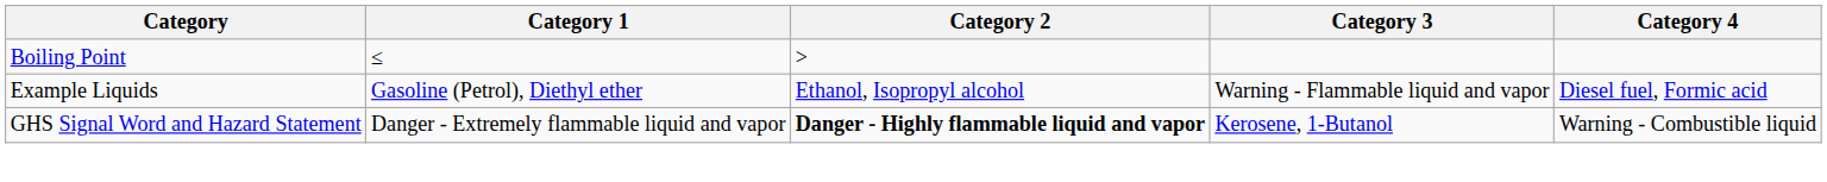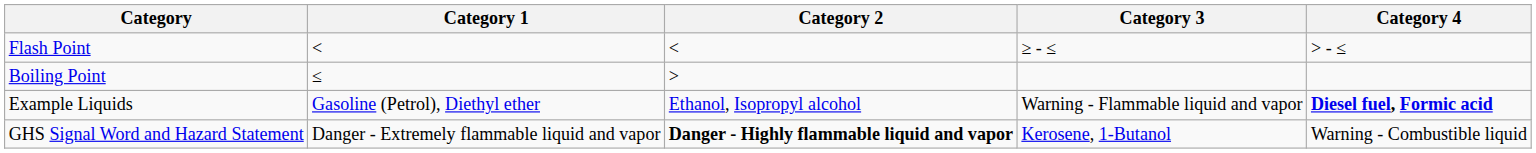 <table class="wikitable">
 <tr>
 <th>Category</th>
 <th>Category 1</th>
 <th>Category 2</th>
 <th>Category 3</th>
 <th>Category 4</th>
+</tr>
+<tr>
+<td><a href='#'>Flash Point</a></td>
+<td><</td>
+<td><</td>
+<td>≥ - ≤</td>
+<td>> - ≤</td>
 </tr>
 <tr>
 <td><a href='#'>Boiling Point</a></td>
 <td>≤</td>
 <td>></td>
 <td></td>
 <td></td>
 </tr>
 <tr>
 <td>Example Liquids</td>
 <td><a href='#'>Gasoline</a> (Petrol), <a href='#'>Diethyl ether</a></td>
 <td><a href='#'>Ethanol</a>, <a href='#'>Isopropyl alcohol</a></td>
 <td>Warning - Flammable liquid and vapor</td>
-<td><a href='#'>Diesel fuel</a>, <a href='#'>Formic acid</a></td>
+<td><strong><a href='#'>Diesel fuel</a>, <a href='#'>Formic acid</a></strong></td>
 </tr>
 <tr>
 <td>GHS <a href='#'>Signal Word and Hazard Statement</a></td>
 <td>Danger - Extremely flammable liquid and vapor</td>
 <td><strong>Danger - Highly flammable liquid and vapor</strong></td>
 <td><a href='#'>Kerosene</a>, <a href='#'>1-Butanol</a></td>
 <td>Warning - Combustible liquid</td>
 </tr>
 </table>
